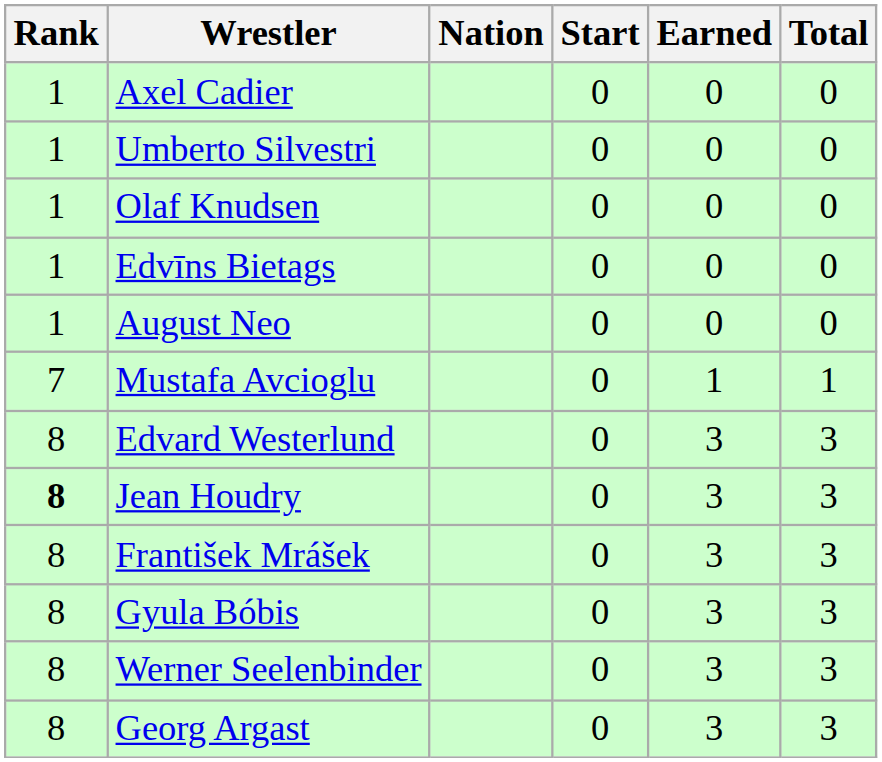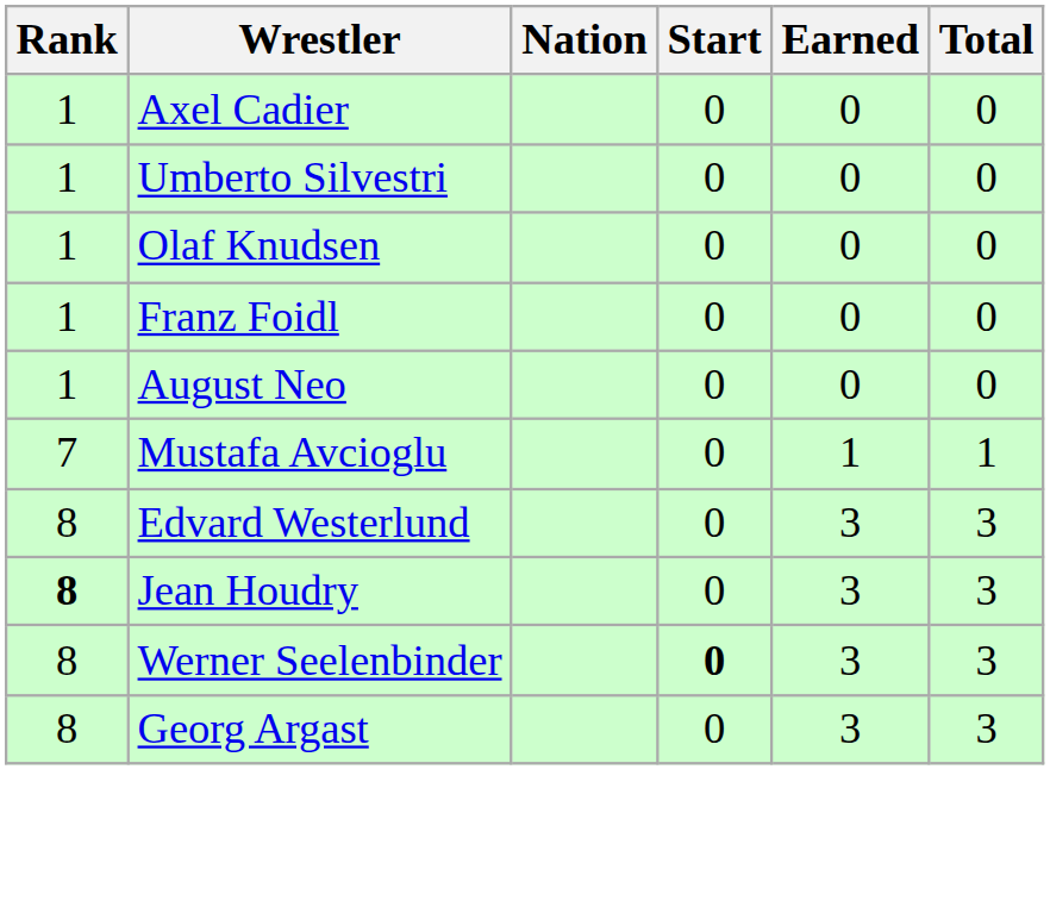 <table class="wikitable sortable" style="text-align:center;">
 <tr>
 <th>Rank</th>
 <th>Wrestler</th>
 <th>Nation</th>
 <th>Start</th>
 <th>Earned</th>
 <th>Total</th>
 </tr>
 <tr style="background:#cfc;">
 <td>1</td>
 <td align=left><a href='#'>Axel Cadier</a></td>
 <td align=left></td>
 <td>0</td>
 <td>0</td>
 <td>0</td>
 </tr>
 <tr style="background:#cfc;">
 <td>1</td>
 <td align=left><a href='#'>Umberto Silvestri</a></td>
 <td align=left></td>
 <td>0</td>
 <td>0</td>
 <td>0</td>
 </tr>
 <tr style="background:#cfc;">
 <td>1</td>
 <td align=left><a href='#'>Olaf Knudsen</a></td>
 <td align=left></td>
 <td>0</td>
 <td>0</td>
 <td>0</td>
 </tr>
 <tr style="background:#cfc;">
 <td>1</td>
-<td align=left><a href='#'>Edvīns Bietags</a></td>
+<td align=left><a href='#'>Franz Foidl</a></td>
 <td align=left></td>
 <td>0</td>
 <td>0</td>
 <td>0</td>
 </tr>
 <tr style="background:#cfc;">
 <td>1</td>
 <td align=left><a href='#'>August Neo</a></td>
 <td align=left></td>
 <td>0</td>
 <td>0</td>
 <td>0</td>
 </tr>
 <tr style="background:#cfc;">
 <td>7</td>
 <td align=left><a href='#'>Mustafa Avcioglu</a></td>
 <td align=left></td>
 <td>0</td>
 <td>1</td>
 <td>1</td>
 </tr>
 <tr style="background:#cfc;">
 <td>8</td>
 <td align=left><a href='#'>Edvard Westerlund</a></td>
 <td align=left></td>
 <td>0</td>
 <td>3</td>
 <td>3</td>
 </tr>
 <tr style="background:#cfc;">
 <td><strong>8</strong></td>
 <td align=left><a href='#'>Jean Houdry</a></td>
 <td align=left></td>
 <td>0</td>
 <td>3</td>
 <td>3</td>
 </tr>
 <tr style="background:#cfc;">
 <td>8</td>
-<td align=left><a href='#'>František Mrášek</a></td>
-<td align=left></td>
-<td>0</td>
-<td>3</td>
-<td>3</td>
-</tr>
-<tr style="background:#cfc;">
-<td>8</td>
-<td align=left><a href='#'>Gyula Bóbis</a></td>
-<td align=left></td>
-<td>0</td>
-<td>3</td>
-<td>3</td>
-</tr>
-<tr style="background:#cfc;">
-<td>8</td>
 <td align=left><a href='#'>Werner Seelenbinder</a></td>
 <td align=left></td>
-<td>0</td>
+<td><strong>0</strong></td>
 <td>3</td>
 <td>3</td>
 </tr>
 <tr style="background:#cfc;">
 <td>8</td>
 <td align=left><a href='#'>Georg Argast</a></td>
 <td align=left></td>
 <td>0</td>
 <td>3</td>
 <td>3</td>
 </tr>
 </table>
